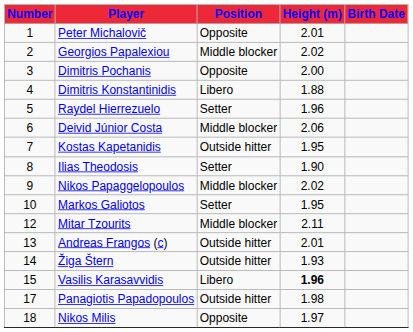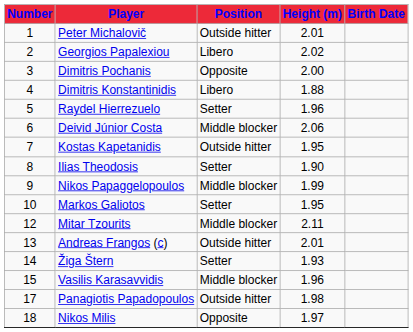 <table class=wikitable bgcolor="white" cellpadding="3" cellspacing="0" border="1" style="font-size: 95%; border: 1px solid black; border-collapse: collapse;">
 <tr style="color: blue;background:#ED2939">
 <td align=center><strong>Number</strong></td>
 <td align=center><strong>Player</strong></td>
 <td align=center><strong>Position</strong></td>
 <td align=center><strong>Height (m)</strong></td>
 <td align=center><strong>Birth Date</strong></td>
 </tr>
 <tr>
 <td align=center>1</td>
 <td> <a href='#'>Peter Michalovič</a></td>
-<td>Opposite</td>
+<td>Outside hitter</td>
 <td align=center>2.01</td>
 <td></td>
 </tr>
 <tr>
 <td align=center>2</td>
 <td> <a href='#'>Georgios Papalexiou</a></td>
-<td>Middle blocker</td>
+<td>Libero</td>
 <td align=center>2.02</td>
 <td></td>
 </tr>
 <tr>
 <td align=center>3</td>
 <td> <a href='#'>Dimitris Pochanis</a></td>
 <td>Opposite</td>
 <td align=center>2.00</td>
 <td></td>
 </tr>
 <tr>
 <td align=center>4</td>
 <td> <a href='#'>Dimitris Konstantinidis</a></td>
 <td>Libero</td>
 <td align=center>1.88</td>
 <td></td>
 </tr>
 <tr>
 <td align=center>5</td>
 <td> <a href='#'>Raydel Hierrezuelo</a></td>
 <td>Setter</td>
 <td align=center>1.96</td>
 <td></td>
 </tr>
 <tr>
 <td align=center>6</td>
 <td> <a href='#'>Deivid Júnior Costa</a></td>
 <td>Middle blocker</td>
 <td align=center>2.06</td>
 <td></td>
 </tr>
 <tr>
 <td align=center>7</td>
 <td> <a href='#'>Kostas Kapetanidis</a></td>
 <td>Outside hitter</td>
 <td align=center>1.95</td>
 <td></td>
 </tr>
 <tr>
 <td align=center>8</td>
 <td> <a href='#'>Ilias Theodosis</a></td>
 <td>Setter</td>
 <td align=center>1.90</td>
 <td></td>
 </tr>
 <tr>
 <td align=center>9</td>
 <td> <a href='#'>Nikos Papaggelopoulos</a></td>
 <td>Middle blocker</td>
-<td align=center>2.02</td>
+<td align=center>1.99</td>
 <td></td>
 </tr>
 <tr>
 <td align=center>10</td>
 <td> <a href='#'>Markos Galiotos</a></td>
 <td>Setter</td>
 <td align=center>1.95</td>
 <td></td>
 </tr>
 <tr>
 <td align=center>12</td>
 <td> <a href='#'>Mitar Tzourits</a></td>
 <td>Middle blocker</td>
 <td align=center>2.11</td>
 <td></td>
 </tr>
 <tr>
 <td align=center>13</td>
 <td> <a href='#'>Andreas Frangos</a> (<a href='#'>c</a>)</td>
 <td>Outside hitter</td>
 <td align=center>2.01</td>
 <td></td>
 </tr>
 <tr>
 <td align=center>14</td>
 <td> <a href='#'>Žiga Štern</a></td>
-<td>Outside hitter</td>
+<td>Setter</td>
 <td align=center>1.93</td>
 <td></td>
 </tr>
 <tr>
 <td align=center>15</td>
 <td> <a href='#'>Vasilis Karasavvidis</a></td>
-<td>Libero</td>
-<td align=center><strong>1.96</strong></td>
+<td>Middle blocker</td>
+<td align=center>1.96</td>
 <td></td>
 </tr>
 <tr>
 <td align=center>17</td>
 <td> <a href='#'>Panagiotis Papadopoulos</a></td>
 <td>Outside hitter</td>
 <td align=center>1.98</td>
 <td></td>
 </tr>
 <tr>
 <td align=center>18</td>
 <td> <a href='#'>Nikos Milis</a></td>
 <td>Opposite</td>
 <td align=center>1.97</td>
 <td></td>
 </tr>
 <tr>
 </tr>
 </table>
